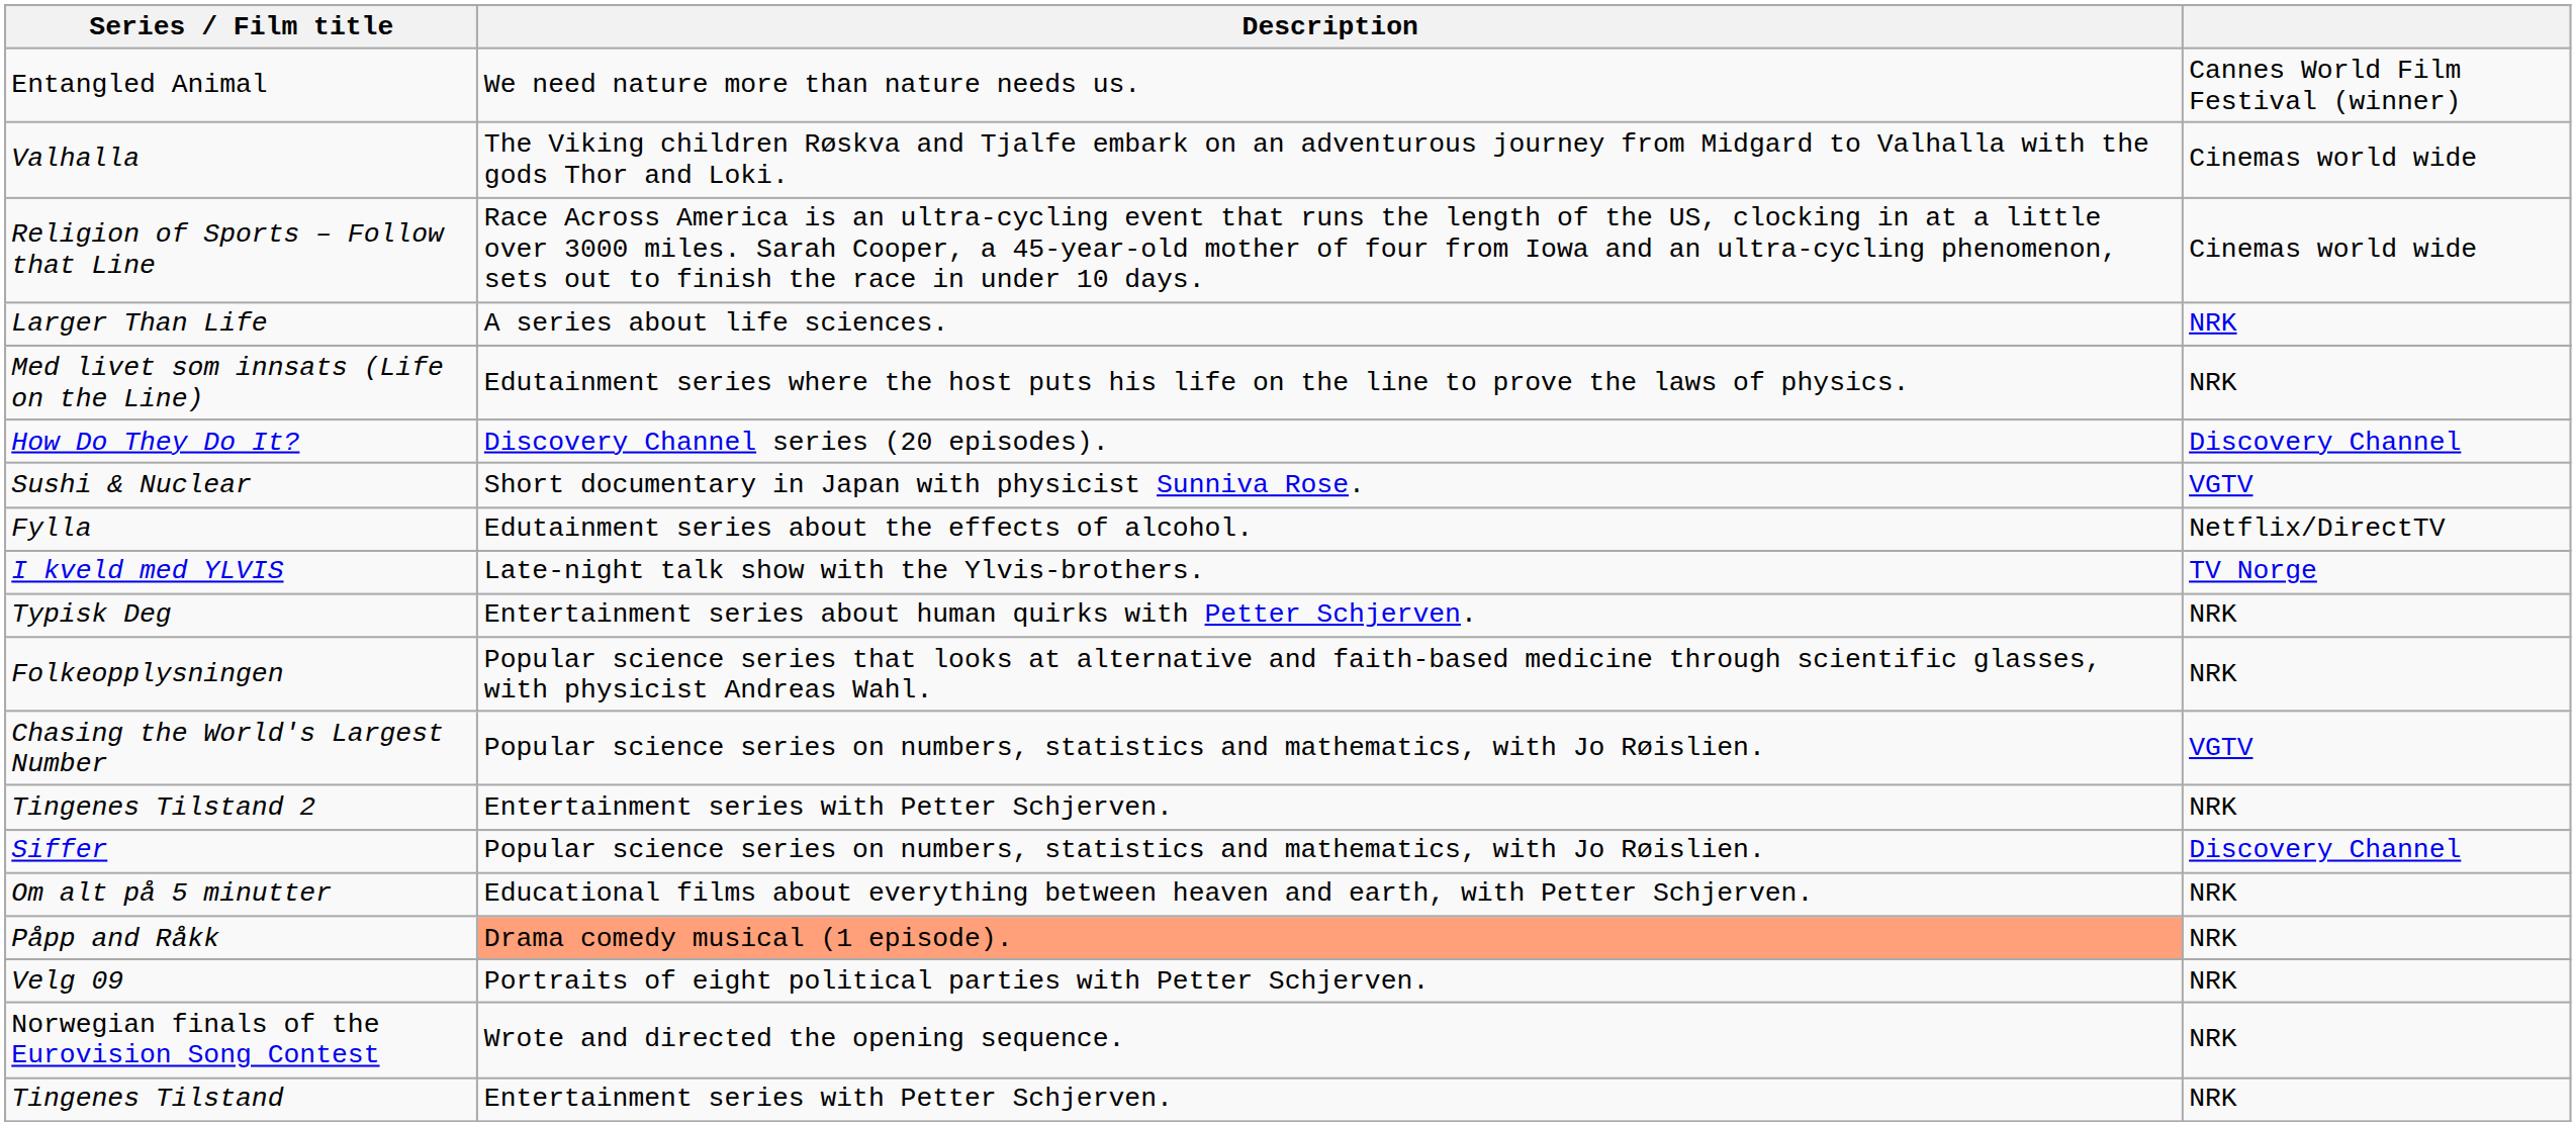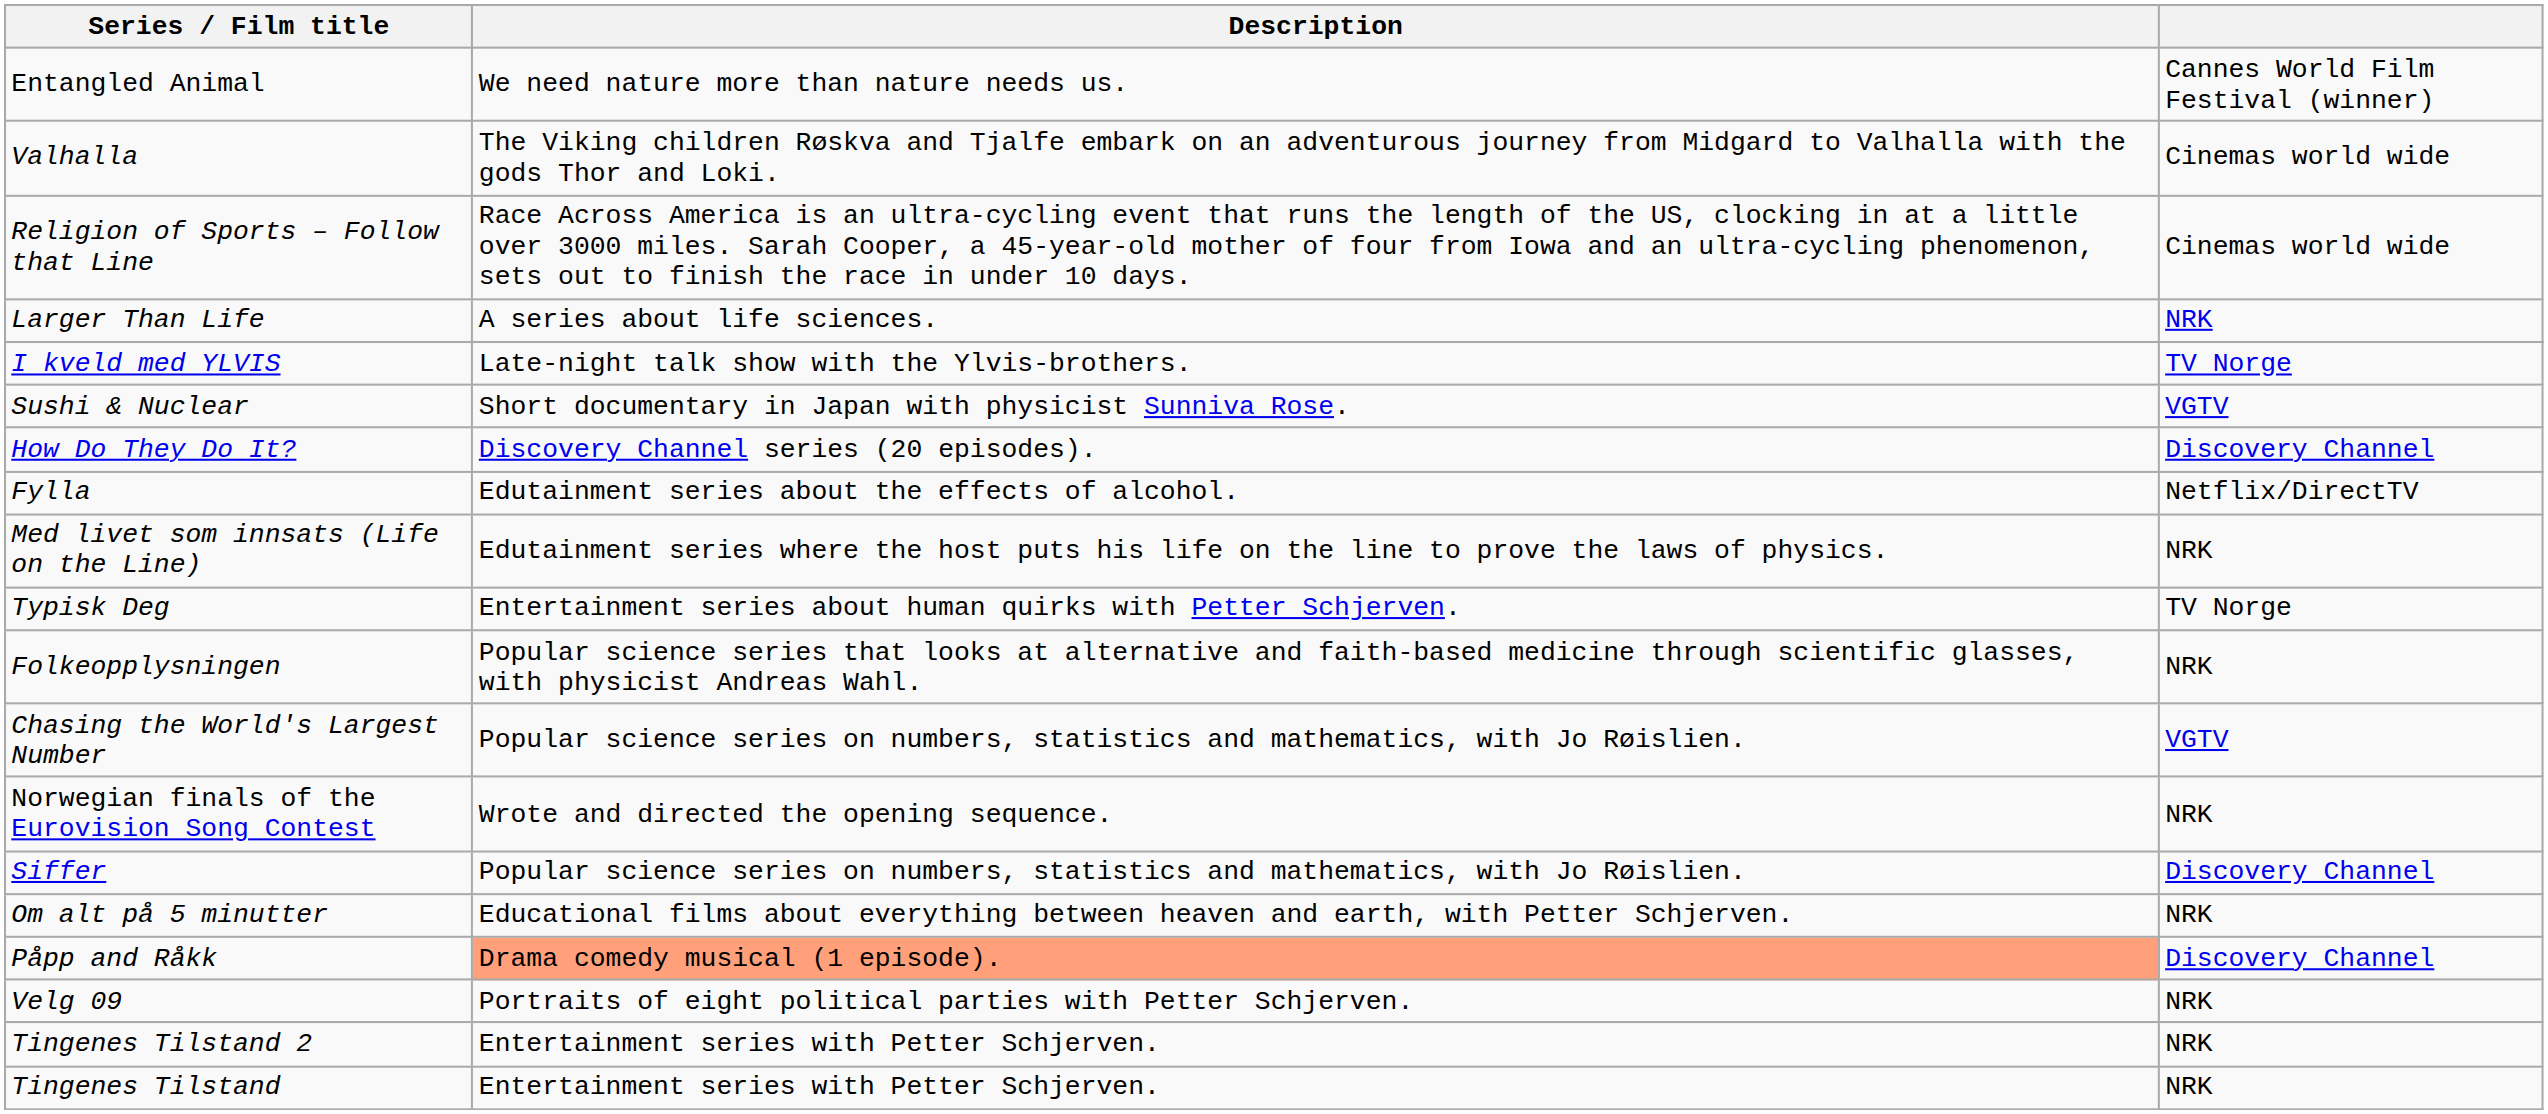 <table class="wikitable">
 <tr>
 <th>Series / Film title</th>
 <th>Description</th>
 <th></th>
 </tr>
 <tr>
 <td>Entangled Animal</td>
 <td>We need nature more than nature needs us.</td>
 <td>Cannes World Film Festival (winner)</td>
 </tr>
 <tr>
 <td><em>Valhalla</em></td>
 <td>The Viking children Røskva and Tjalfe embark on an adventurous journey from Midgard to Valhalla with the gods Thor and Loki.</td>
 <td>Cinemas world wide</td>
 </tr>
 <tr>
 <td><em>Religion of Sports – Follow that Line</em></td>
 <td>Race Across America is an ultra-cycling event that runs the length of the US, clocking in at a little over 3000 miles. Sarah Cooper, a 45-year-old mother of four from Iowa and an ultra-cycling phenomenon, sets out to finish the race in under 10 days.</td>
 <td>Cinemas world wide</td>
 </tr>
 <tr>
 <td><em>Larger Than Life</em></td>
 <td>A series about life sciences.</td>
 <td><a href='#'>NRK</a></td>
 </tr>
 <tr>
 </tr>
 <tr>
-<td><em>Med livet som innsats (Life on the Line)</em></td>
-<td>Edutainment series where the host puts his life on the line to prove the laws of physics.</td>
-<td>NRK</td>
+<td><em><a href='#'>I kveld med YLVIS</a></em></td>
+<td>Late-night talk show with the Ylvis-brothers.</td>
+<td><a href='#'>TV Norge</a></td>
+</tr>
+<tr>
+<td><em>Sushi & Nuclear</em></td>
+<td>Short documentary in Japan with physicist <a href='#'>Sunniva Rose</a>.</td>
+<td><a href='#'>VGTV</a></td>
 </tr>
 <tr>
 <td><em><a href='#'>How Do They Do It?</a></em></td>
 <td><a href='#'>Discovery Channel</a> series (20 episodes).</td>
 <td><a href='#'>Discovery Channel</a></td>
 </tr>
 <tr>
-<td><em>Sushi & Nuclear</em></td>
-<td>Short documentary in Japan with physicist <a href='#'>Sunniva Rose</a>.</td>
-<td><a href='#'>VGTV</a></td>
-</tr>
-<tr>
 <td><em>Fylla</em></td>
 <td>Edutainment series about the effects of alcohol.</td>
 <td>Netflix/DirectTV</td>
 </tr>
 <tr>
-<td><em><a href='#'>I kveld med YLVIS</a></em></td>
-<td>Late-night talk show with the Ylvis-brothers.</td>
-<td><a href='#'>TV Norge</a></td>
+<td><em>Med livet som innsats (Life on the Line)</em></td>
+<td>Edutainment series where the host puts his life on the line to prove the laws of physics.</td>
+<td>NRK</td>
 </tr>
 <tr>
 <td><em>Typisk Deg</em></td>
 <td>Entertainment series about human quirks with <a href='#'>Petter Schjerven</a>.</td>
-<td>NRK</td>
+<td>TV Norge</td>
 </tr>
 <tr>
 <td><em>Folkeopplysningen</em></td>
 <td>Popular science series that looks at alternative and faith-based medicine through scientific glasses, with physicist Andreas Wahl.</td>
 <td>NRK</td>
 </tr>
 <tr>
 <td><em>Chasing the World's Largest Number</em></td>
 <td>Popular science series on numbers, statistics and mathematics, with Jo Røislien.</td>
 <td><a href='#'>VGTV</a></td>
 </tr>
 <tr>
-<td><em>Tingenes Tilstand 2</em></td>
-<td>Entertainment series with Petter Schjerven.</td>
+<td>Norwegian finals of the <a href='#'>Eurovision Song Contest</a></td>
+<td>Wrote and directed the opening sequence.</td>
 <td>NRK</td>
 </tr>
 <tr>
 <td><em><a href='#'>Siffer</a></em></td>
 <td>Popular science series on numbers, statistics and mathematics, with Jo Røislien.</td>
 <td><a href='#'>Discovery Channel</a></td>
 </tr>
 <tr>
 <td><em>Om alt på 5 minutter</em></td>
 <td>Educational films about everything between heaven and earth, with Petter Schjerven.</td>
 <td>NRK</td>
 </tr>
 <tr>
 <td><em>Påpp and Råkk</em></td>
 <td style="background: lightsalmon;">Drama comedy musical (1 episode).</td>
-<td>NRK</td>
+<td><a href='#'>Discovery Channel</a></td>
 </tr>
 <tr>
 <td><em>Velg 09</em></td>
 <td>Portraits of eight political parties with Petter Schjerven.</td>
 <td>NRK</td>
 </tr>
 <tr>
-<td>Norwegian finals of the <a href='#'>Eurovision Song Contest</a></td>
-<td>Wrote and directed the opening sequence.</td>
+<td><em>Tingenes Tilstand 2</em></td>
+<td>Entertainment series with Petter Schjerven.</td>
 <td>NRK</td>
 </tr>
 <tr>
 <td><em>Tingenes Tilstand</em></td>
 <td>Entertainment series with Petter Schjerven.</td>
 <td>NRK</td>
 </tr>
 </table>
